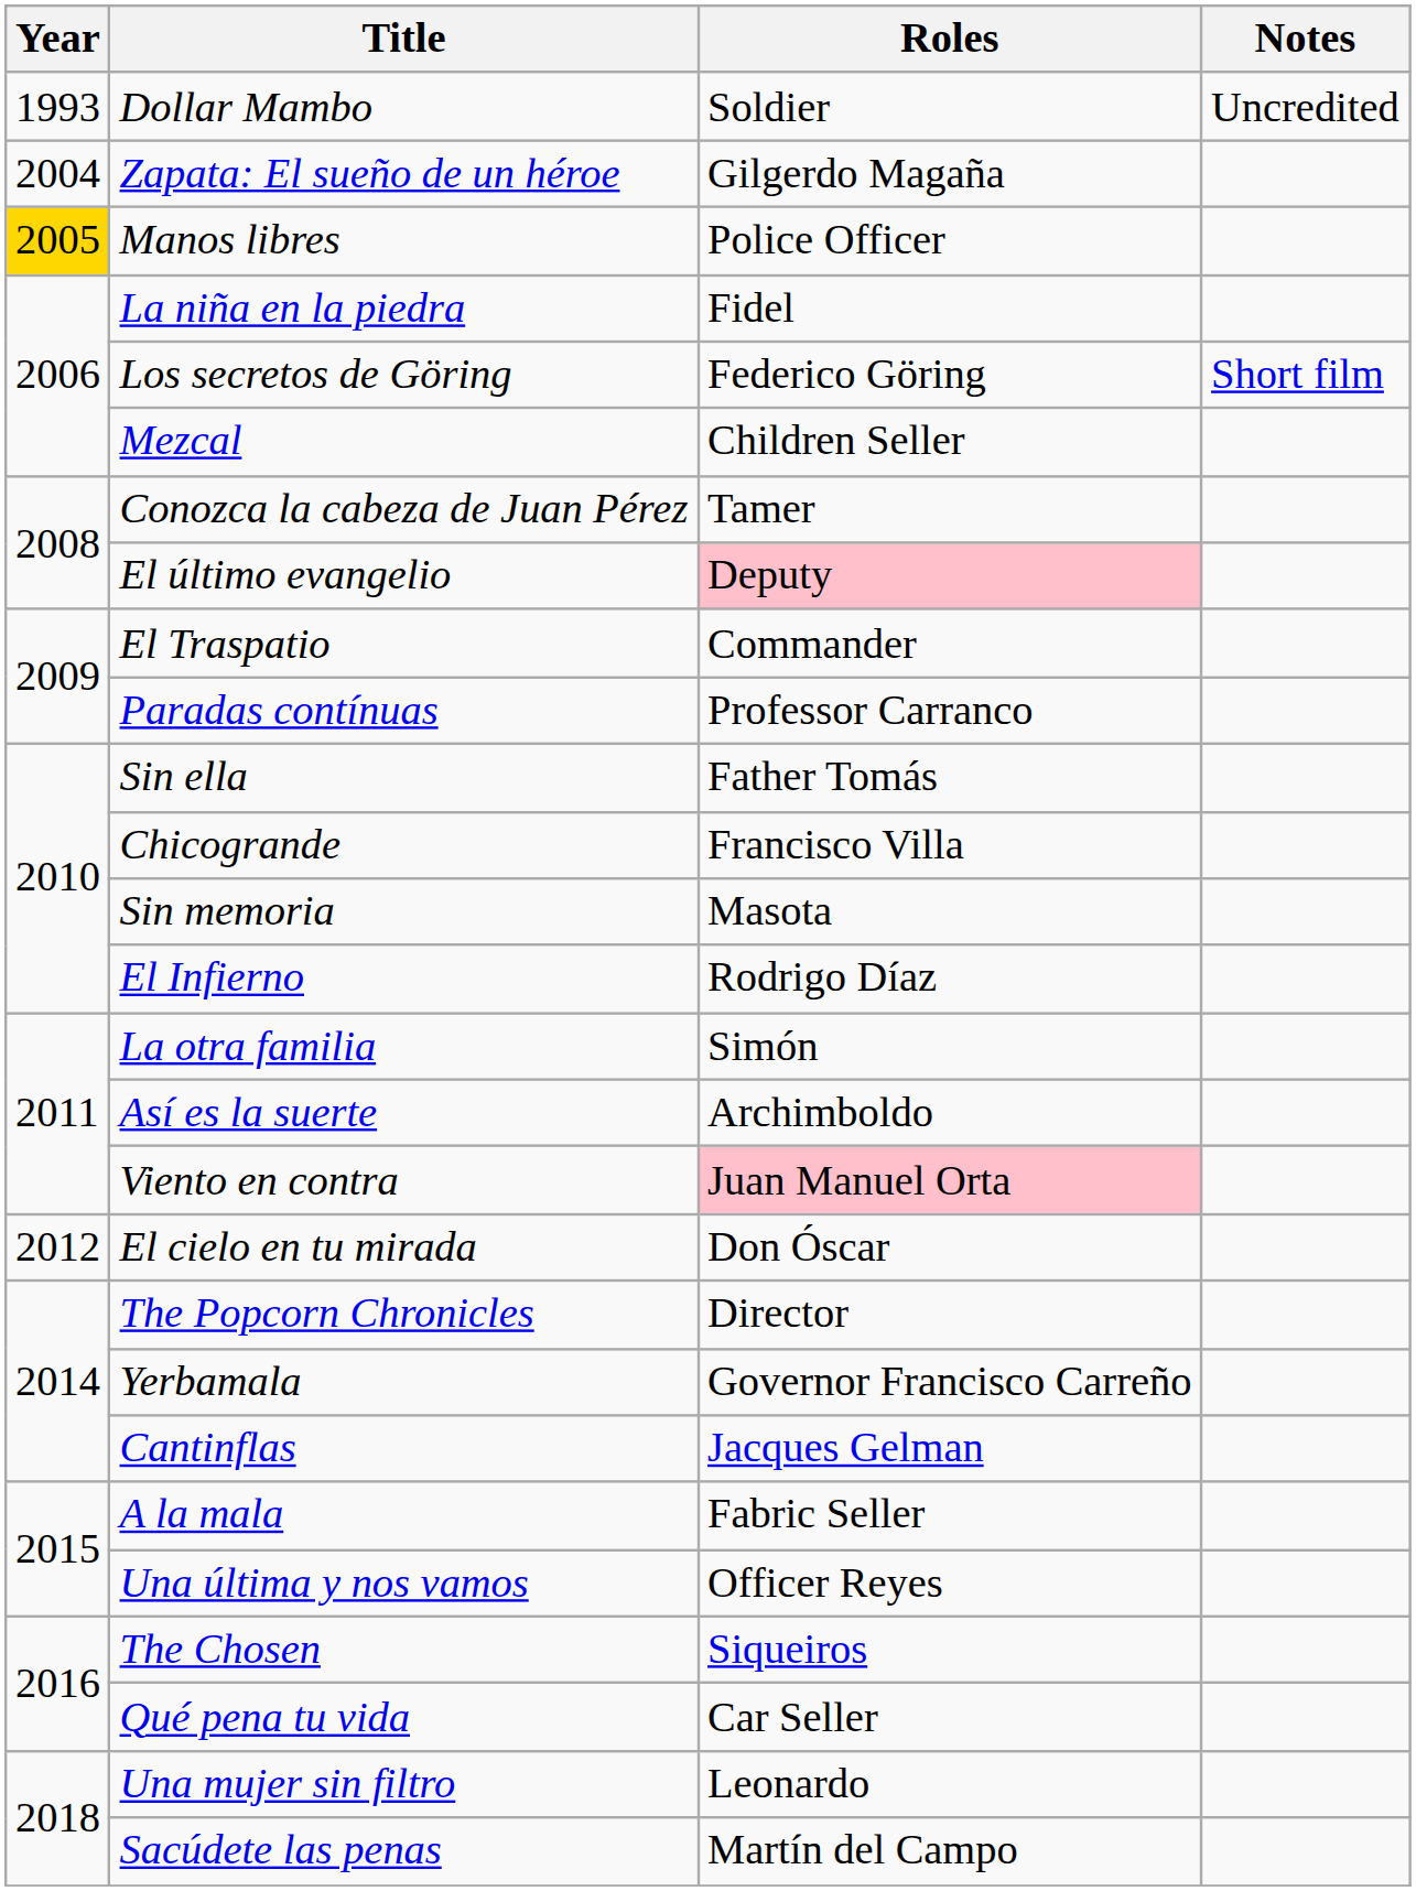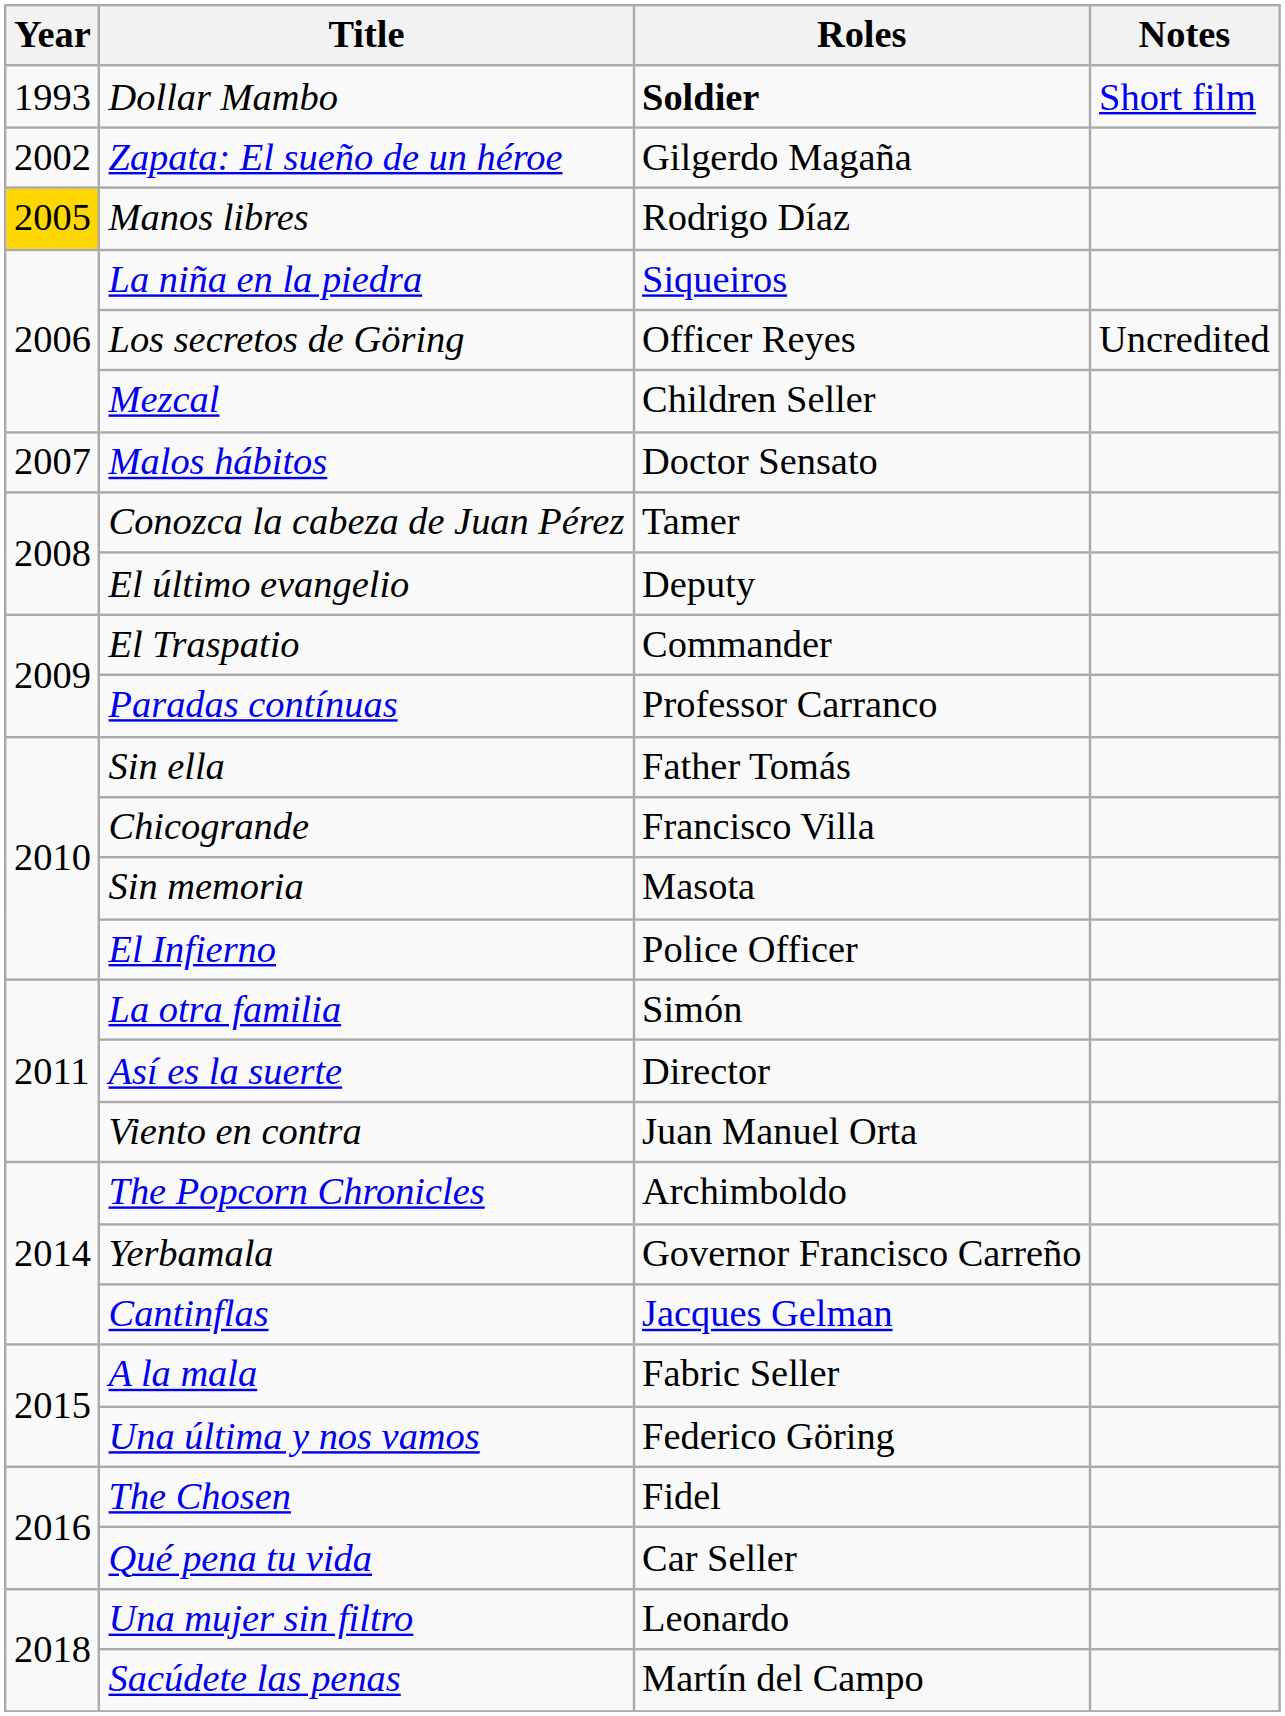 <table class="wikitable sortable">
 <tr>
 <th>Year</th>
 <th>Title</th>
 <th>Roles</th>
 <th>Notes</th>
 </tr>
 <tr>
 <td>1993</td>
 <td><em>Dollar Mambo</em></td>
-<td>Soldier</td>
-<td>Uncredited</td>
+<td><strong>Soldier</strong></td>
+<td><a href='#'>Short film</a></td>
 </tr>
 <tr>
-<td>2004</td>
+<td>2002</td>
 <td><em><a href='#'>Zapata: El sueño de un héroe</a></em></td>
 <td>Gilgerdo Magaña</td>
 <td></td>
 </tr>
 <tr>
 <td style="background: gold;">2005</td>
 <td><em>Manos libres</em></td>
-<td>Police Officer</td>
+<td>Rodrigo Díaz</td>
 <td></td>
 </tr>
 <tr>
 <td rowspan="3">2006</td>
 <td><em><a href='#'>La niña en la piedra</a></em></td>
-<td>Fidel</td>
+<td><a href='#'>Siqueiros</a></td>
 <td></td>
 </tr>
 <tr>
 <td><em>Los secretos de Göring</em></td>
-<td>Federico Göring</td>
-<td><a href='#'>Short film</a></td>
+<td>Officer Reyes</td>
+<td>Uncredited</td>
 </tr>
 <tr>
 <td><em><a href='#'>Mezcal</a></em></td>
 <td>Children Seller</td>
+<td></td>
+</tr>
+<tr>
+<td>2007</td>
+<td><em><a href='#'>Malos hábitos</a></em></td>
+<td>Doctor Sensato</td>
 <td></td>
 </tr>
 <tr>
 <td rowspan="2">2008</td>
 <td><em>Conozca la cabeza de Juan Pérez</em></td>
 <td>Tamer</td>
 <td></td>
 </tr>
 <tr>
 <td><em>El último evangelio</em></td>
-<td style="background: pink;">Deputy</td>
+<td>Deputy</td>
 <td></td>
 </tr>
 <tr>
 <td rowspan="2">2009</td>
 <td><em>El Traspatio</em></td>
 <td>Commander</td>
 <td></td>
 </tr>
 <tr>
 <td><em><a href='#'>Paradas contínuas</a></em></td>
 <td>Professor Carranco</td>
 <td></td>
 </tr>
 <tr>
 <td rowspan="4">2010</td>
 <td><em>Sin ella</em></td>
 <td>Father Tomás</td>
 <td></td>
 </tr>
 <tr>
 <td><em>Chicogrande</em></td>
 <td>Francisco Villa</td>
 <td></td>
 </tr>
 <tr>
 <td><em>Sin memoria</em></td>
 <td>Masota</td>
 <td></td>
 </tr>
 <tr>
 <td><em><a href='#'>El Infierno</a></em></td>
-<td>Rodrigo Díaz</td>
+<td>Police Officer</td>
 <td></td>
 </tr>
 <tr>
 <td rowspan="3">2011</td>
 <td><em><a href='#'>La otra familia</a></em></td>
 <td>Simón</td>
 <td></td>
 </tr>
 <tr>
 <td><em><a href='#'>Así es la suerte</a></em></td>
-<td>Archimboldo</td>
+<td>Director</td>
 <td></td>
 </tr>
 <tr>
 <td><em>Viento en contra</em></td>
-<td style="background: pink;">Juan Manuel Orta</td>
-<td></td>
-</tr>
-<tr>
-<td>2012</td>
-<td><em>El cielo en tu mirada</em></td>
-<td>Don Óscar</td>
+<td>Juan Manuel Orta</td>
 <td></td>
 </tr>
 <tr>
 <td rowspan="3">2014</td>
 <td><em><a href='#'>The Popcorn Chronicles</a></em></td>
-<td>Director</td>
+<td>Archimboldo</td>
 <td></td>
 </tr>
 <tr>
 <td><em>Yerbamala</em></td>
 <td>Governor Francisco Carreño</td>
 <td></td>
 </tr>
 <tr>
 <td><em><a href='#'>Cantinflas</a></em></td>
 <td><a href='#'>Jacques Gelman</a></td>
 <td></td>
 </tr>
 <tr>
 <td rowspan="2">2015</td>
 <td><em><a href='#'>A la mala</a></em></td>
 <td>Fabric Seller</td>
 <td></td>
 </tr>
 <tr>
 <td><em><a href='#'>Una última y nos vamos</a></em></td>
-<td>Officer Reyes</td>
+<td>Federico Göring</td>
 <td></td>
 </tr>
 <tr>
 <td rowspan="2">2016</td>
 <td><em><a href='#'>The Chosen</a></em></td>
-<td><a href='#'>Siqueiros</a></td>
+<td>Fidel</td>
 <td></td>
 </tr>
 <tr>
 <td><em><a href='#'>Qué pena tu vida</a></em></td>
 <td>Car Seller</td>
 <td></td>
 </tr>
 <tr>
 <td rowspan="2">2018</td>
 <td><em><a href='#'>Una mujer sin filtro</a></em></td>
 <td>Leonardo</td>
 <td></td>
 </tr>
 <tr>
 <td><em><a href='#'>Sacúdete las penas</a></em></td>
 <td>Martín del Campo</td>
 <td></td>
 </tr>
 <tr>
 </tr>
 </table>
